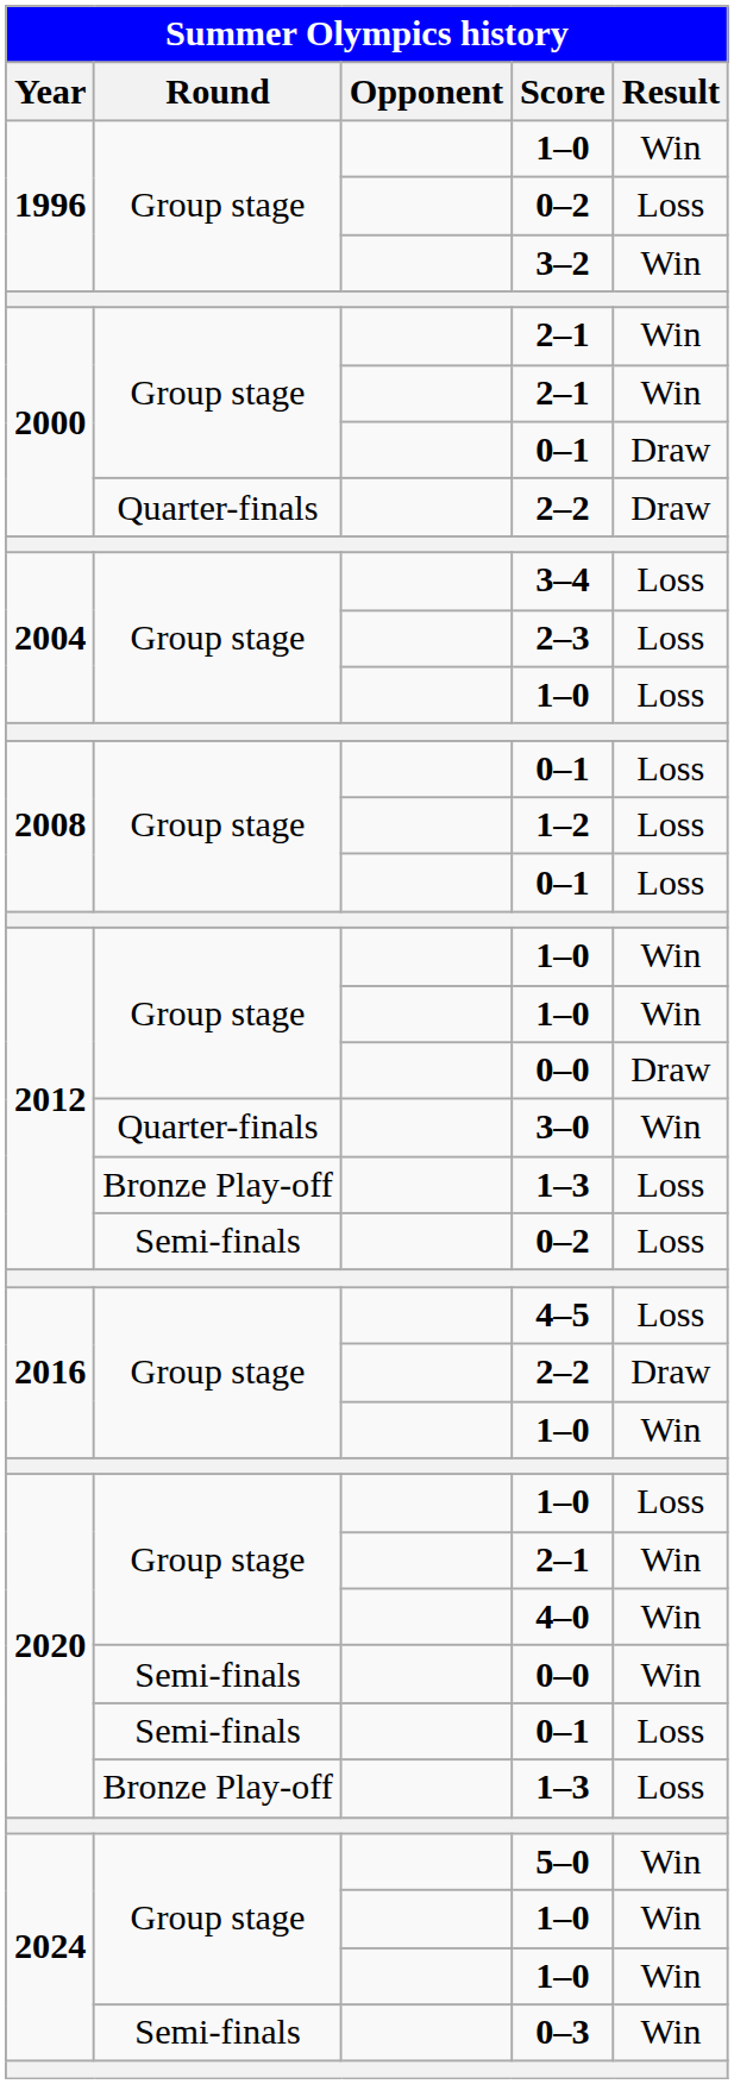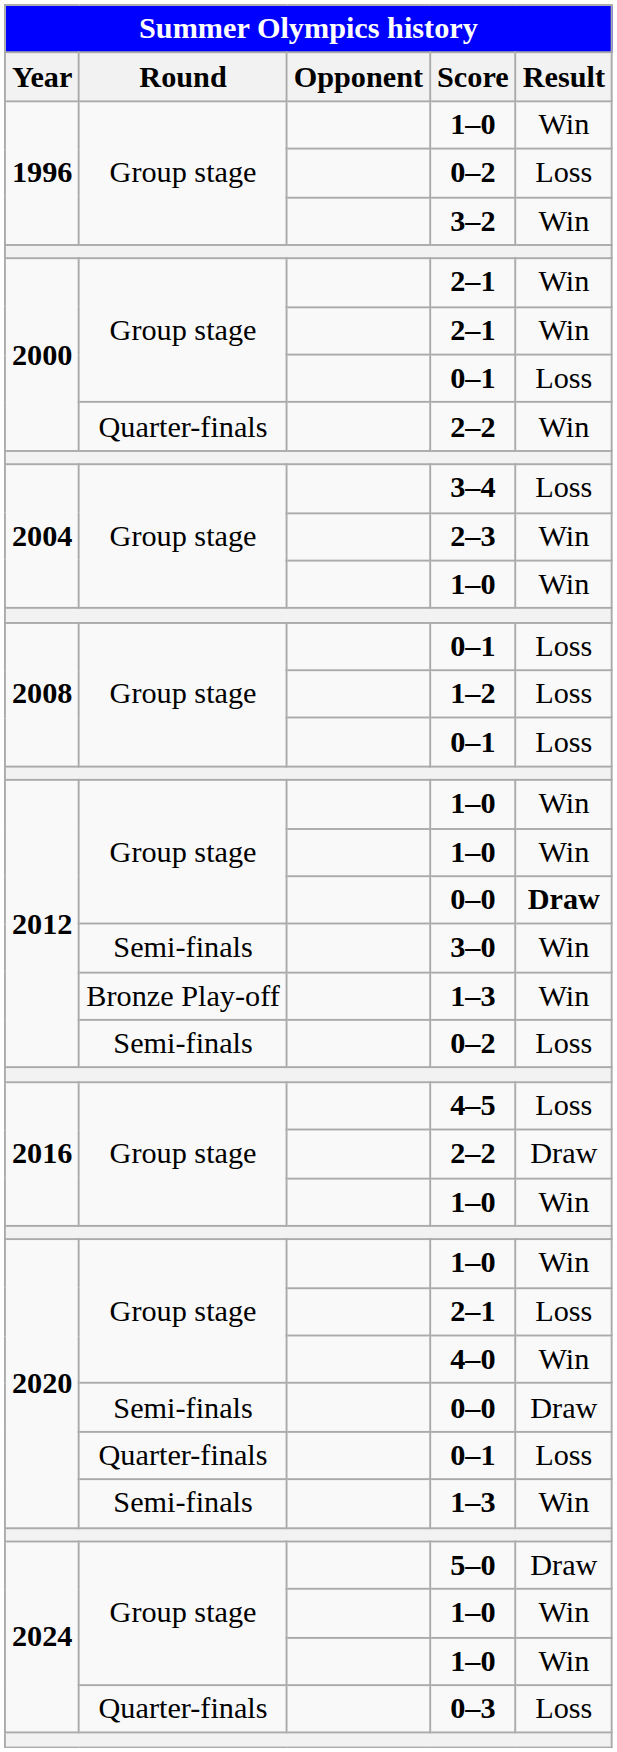 <table class="wikitable" style="text-align: center;font-size:100%;">
 <tr>
 <th colspan="5"style=background:blue;color:white>Summer Olympics history</th>
 </tr>
 <tr>
 <th>Year</th>
 <th>Round</th>
 <th>Opponent</th>
 <th>Score</th>
 <th>Result</th>
 </tr>
 <tr>
 <td rowspan=3><strong>1996</strong></td>
 <td rowspan=3>Group stage</td>
 <td align="left"></td>
 <td><strong>1–0</strong></td>
 <td>Win</td>
 </tr>
 <tr>
 <td align="left"></td>
 <td><strong>0–2</strong></td>
 <td>Loss</td>
 </tr>
 <tr>
 <td align="left"></td>
 <td><strong>3–2</strong></td>
 <td>Win</td>
 </tr>
 <tr>
 <th colspan="5"></th>
 </tr>
 <tr>
 <td rowspan=4><strong>2000</strong></td>
 <td rowspan=3>Group stage</td>
 <td align="left"></td>
 <td><strong>2–1</strong></td>
 <td>Win</td>
 </tr>
 <tr>
 <td align="left"></td>
 <td><strong>2–1</strong></td>
 <td>Win</td>
 </tr>
 <tr>
 <td align="left"></td>
 <td><strong>0–1</strong></td>
-<td>Draw</td>
+<td>Loss</td>
 </tr>
 <tr>
 <td>Quarter-finals</td>
 <td align="left"></td>
 <td><strong>2–2</strong><br></td>
-<td>Draw<br></td>
+<td>Win</td>
 </tr>
 <tr>
 <th colspan="5"></th>
 </tr>
 <tr>
 <td rowspan=3><strong>2004</strong></td>
 <td rowspan=3>Group stage</td>
 <td align="left"></td>
 <td><strong>3–4</strong></td>
 <td>Loss</td>
 </tr>
 <tr>
 <td align="left"></td>
 <td><strong>2–3</strong></td>
-<td>Loss</td>
+<td>Win</td>
 </tr>
 <tr>
 <td align="left"></td>
 <td><strong>1–0</strong></td>
-<td>Loss</td>
+<td>Win</td>
 </tr>
 <tr>
 <th colspan="5"></th>
 </tr>
 <tr>
 <td rowspan=3><strong>2008</strong></td>
 <td rowspan=3>Group stage</td>
 <td align="left"></td>
 <td><strong>0–1</strong></td>
 <td>Loss</td>
 </tr>
 <tr>
 <td align="left"></td>
 <td><strong>1–2</strong></td>
 <td>Loss</td>
 </tr>
 <tr>
 <td align="left"></td>
 <td><strong>0–1</strong></td>
 <td>Loss</td>
 </tr>
 <tr>
 <th colspan="5"></th>
 </tr>
 <tr>
 <td rowspan=6><strong>2012</strong></td>
 <td rowspan=3>Group stage</td>
 <td align="left"></td>
 <td><strong>1–0</strong></td>
 <td>Win</td>
 </tr>
 <tr>
 <td align="left"></td>
 <td><strong>1–0</strong></td>
 <td>Win</td>
 </tr>
 <tr>
 <td align="left"></td>
 <td><strong>0–0</strong></td>
-<td>Draw</td>
+<td><strong>Draw</strong></td>
 </tr>
 <tr>
-<td>Quarter-finals</td>
+<td>Semi-finals</td>
 <td align="left"></td>
 <td><strong>3–0</strong></td>
 <td>Win</td>
 </tr>
 <tr>
 <td>Bronze Play-off</td>
 <td align="left"></td>
 <td><strong>1–3</strong></td>
-<td>Loss</td>
+<td>Win</td>
 </tr>
 <tr>
 <td>Semi-finals</td>
 <td align="left"></td>
 <td><strong>0–2</strong></td>
 <td>Loss</td>
 </tr>
 <tr>
 <th colspan="5"></th>
 </tr>
 <tr>
 <td rowspan=3><strong>2016</strong></td>
 <td rowspan=3>Group stage</td>
 <td align="left"></td>
 <td><strong>4–5</strong></td>
 <td>Loss</td>
 </tr>
 <tr>
 <td align="left"></td>
 <td><strong>2–2</strong></td>
 <td>Draw</td>
 </tr>
 <tr>
 <td align="left"></td>
 <td><strong>1–0</strong></td>
 <td>Win</td>
 </tr>
 <tr>
 <th colspan="5"></th>
 </tr>
 <tr>
 <td rowspan=6><strong>2020</strong></td>
 <td rowspan=3>Group stage</td>
 <td align="left"></td>
 <td><strong>1–0</strong></td>
-<td>Loss</td>
+<td>Win</td>
 </tr>
 <tr>
 <td align="left"></td>
 <td><strong>2–1</strong></td>
-<td>Win</td>
+<td>Loss</td>
 </tr>
 <tr>
 <td align="left"></td>
 <td><strong>4–0</strong></td>
 <td>Win</td>
 </tr>
 <tr>
 <td>Semi-finals</td>
 <td align="left"></td>
 <td><strong>0–0</strong><br></td>
-<td>Win</td>
+<td>Draw </td>
 </tr>
 <tr>
-<td>Semi-finals</td>
+<td>Quarter-finals</td>
 <td align="left"></td>
 <td><strong>0–1</strong></td>
 <td>Loss</td>
 </tr>
 <tr>
-<td>Bronze Play-off</td>
+<td>Semi-finals</td>
 <td align="left"></td>
 <td><strong>1–3</strong></td>
-<td>Loss</td>
+<td>Win</td>
 </tr>
 <tr>
 <th colspan="5"></th>
 </tr>
 <tr>
 <td rowspan="4"><strong>2024</strong></td>
 <td rowspan="3">Group stage</td>
 <td align="left"></td>
 <td><strong>5–0</strong></td>
-<td>Win</td>
+<td>Draw<br></td>
 </tr>
 <tr>
 <td align="left"></td>
 <td><strong>1–0</strong></td>
 <td>Win</td>
 </tr>
 <tr>
 <td align="left"></td>
 <td><strong>1–0</strong></td>
 <td>Win</td>
 </tr>
 <tr>
-<td>Semi-finals</td>
+<td>Quarter-finals</td>
 <td align="left"></td>
 <td><strong>0–3</strong></td>
-<td>Win</td>
+<td>Loss</td>
 </tr>
 <tr>
 <th colspan="5"></th>
 </tr>
 </table>
